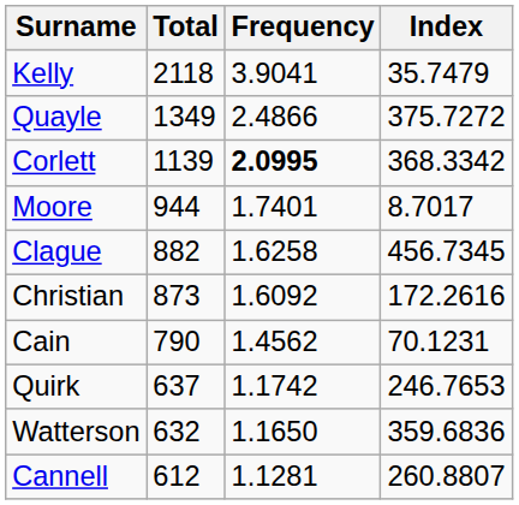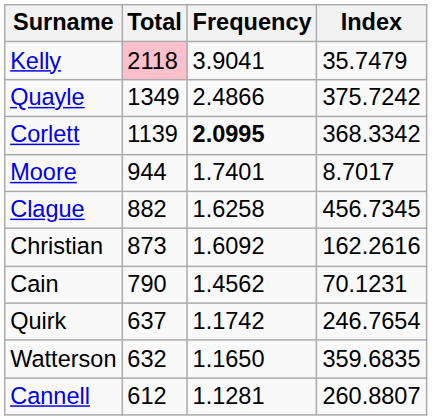 <table class="wikitable sortable">
 <tr>
 <th>Surname</th>
 <th>Total</th>
 <th>Frequency</th>
 <th>Index</th>
 </tr>
 <tr>
 <td><a href='#'>Kelly</a></td>
-<td>2118</td>
+<td style="background: pink;">2118</td>
 <td>3.9041</td>
 <td>35.7479</td>
 </tr>
 <tr>
 <td><a href='#'>Quayle</a></td>
 <td>1349</td>
 <td>2.4866</td>
-<td>375.7272</td>
+<td>375.7242</td>
 </tr>
 <tr>
 <td><a href='#'>Corlett</a></td>
 <td>1139</td>
 <td><strong>2.0995</strong></td>
 <td>368.3342</td>
 </tr>
 <tr>
 <td><a href='#'>Moore</a></td>
 <td>944</td>
 <td>1.7401</td>
 <td>8.7017</td>
 </tr>
 <tr>
 <td><a href='#'>Clague</a></td>
 <td>882</td>
 <td>1.6258</td>
 <td>456.7345</td>
 </tr>
 <tr>
 <td>Christian</td>
 <td>873</td>
 <td>1.6092</td>
-<td>172.2616</td>
+<td>162.2616</td>
 </tr>
 <tr>
 <td>Cain</td>
 <td>790</td>
 <td>1.4562</td>
 <td>70.1231</td>
 </tr>
 <tr>
 <td>Quirk</td>
 <td>637</td>
 <td>1.1742</td>
-<td>246.7653</td>
+<td>246.7654</td>
 </tr>
 <tr>
 <td>Watterson</td>
 <td>632</td>
 <td>1.1650</td>
-<td>359.6836</td>
+<td>359.6835</td>
 </tr>
 <tr>
 <td><a href='#'>Cannell</a></td>
 <td>612</td>
 <td>1.1281</td>
 <td>260.8807</td>
 </tr>
 </table>
